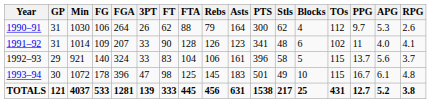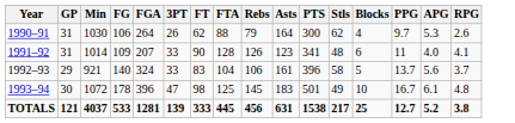 <table class="wikitable">
 <tr>
 <th>Year</th>
 <th>GP</th>
 <th>Min</th>
 <th>FG</th>
 <th>FGA</th>
 <th>3PT</th>
 <th>FT</th>
 <th>FTA</th>
 <th>Rebs</th>
 <th>Asts</th>
 <th>PTS</th>
 <th>Stls</th>
 <th>Blocks</th>
-<th>TOs</th>
 <th>PPG</th>
 <th>APG</th>
 <th>RPG</th>
 </tr>
 <tr>
 <td><a href='#'>1990–91</a></td>
 <td>31</td>
 <td>1030</td>
 <td>106</td>
 <td>264</td>
 <td>26</td>
 <td>62</td>
 <td>88</td>
 <td>79</td>
 <td>164</td>
 <td>300</td>
 <td>62</td>
 <td>4</td>
-<td>112</td>
 <td>9.7</td>
 <td>5.3</td>
 <td>2.6</td>
 </tr>
 <tr>
 <td><a href='#'>1991–92</a></td>
 <td>31</td>
 <td>1014</td>
 <td>109</td>
 <td>207</td>
 <td>33</td>
 <td>90</td>
 <td>128</td>
 <td>126</td>
 <td>123</td>
 <td>341</td>
 <td>48</td>
 <td>6</td>
-<td>102</td>
 <td>11</td>
 <td>4.0</td>
 <td>4.1</td>
 </tr>
 <tr>
 <td>1992–93</td>
 <td>29</td>
 <td>921</td>
 <td>140</td>
 <td>324</td>
 <td>33</td>
 <td>83</td>
 <td>104</td>
 <td>106</td>
 <td>161</td>
 <td>396</td>
 <td>58</td>
 <td>5</td>
-<td>115</td>
 <td>13.7</td>
 <td>5.6</td>
 <td>3.7</td>
 </tr>
 <tr>
 <td><a href='#'>1993–94</a></td>
 <td>30</td>
 <td>1072</td>
 <td>178</td>
 <td>396</td>
 <td>47</td>
 <td>98</td>
 <td>125</td>
 <td>145</td>
 <td>183</td>
 <td>501</td>
 <td>49</td>
 <td>10</td>
-<td>115</td>
 <td>16.7</td>
 <td>6.1</td>
 <td>4.8</td>
 </tr>
 <tr>
 <td><strong>TOTALS</strong></td>
 <td><strong>121</strong></td>
 <td><strong>4037</strong></td>
 <td><strong>533</strong></td>
 <td><strong>1281</strong></td>
 <td><strong>139</strong></td>
 <td><strong>333</strong></td>
 <td><strong>445</strong></td>
 <td><strong>456</strong></td>
 <td><strong>631</strong></td>
 <td><strong>1538</strong></td>
 <td><strong>217</strong></td>
 <td><strong>25</strong></td>
-<td><strong>431</strong></td>
 <td><strong>12.7</strong></td>
 <td><strong>5.2</strong></td>
 <td><strong>3.8</strong></td>
 </tr>
 </table>
